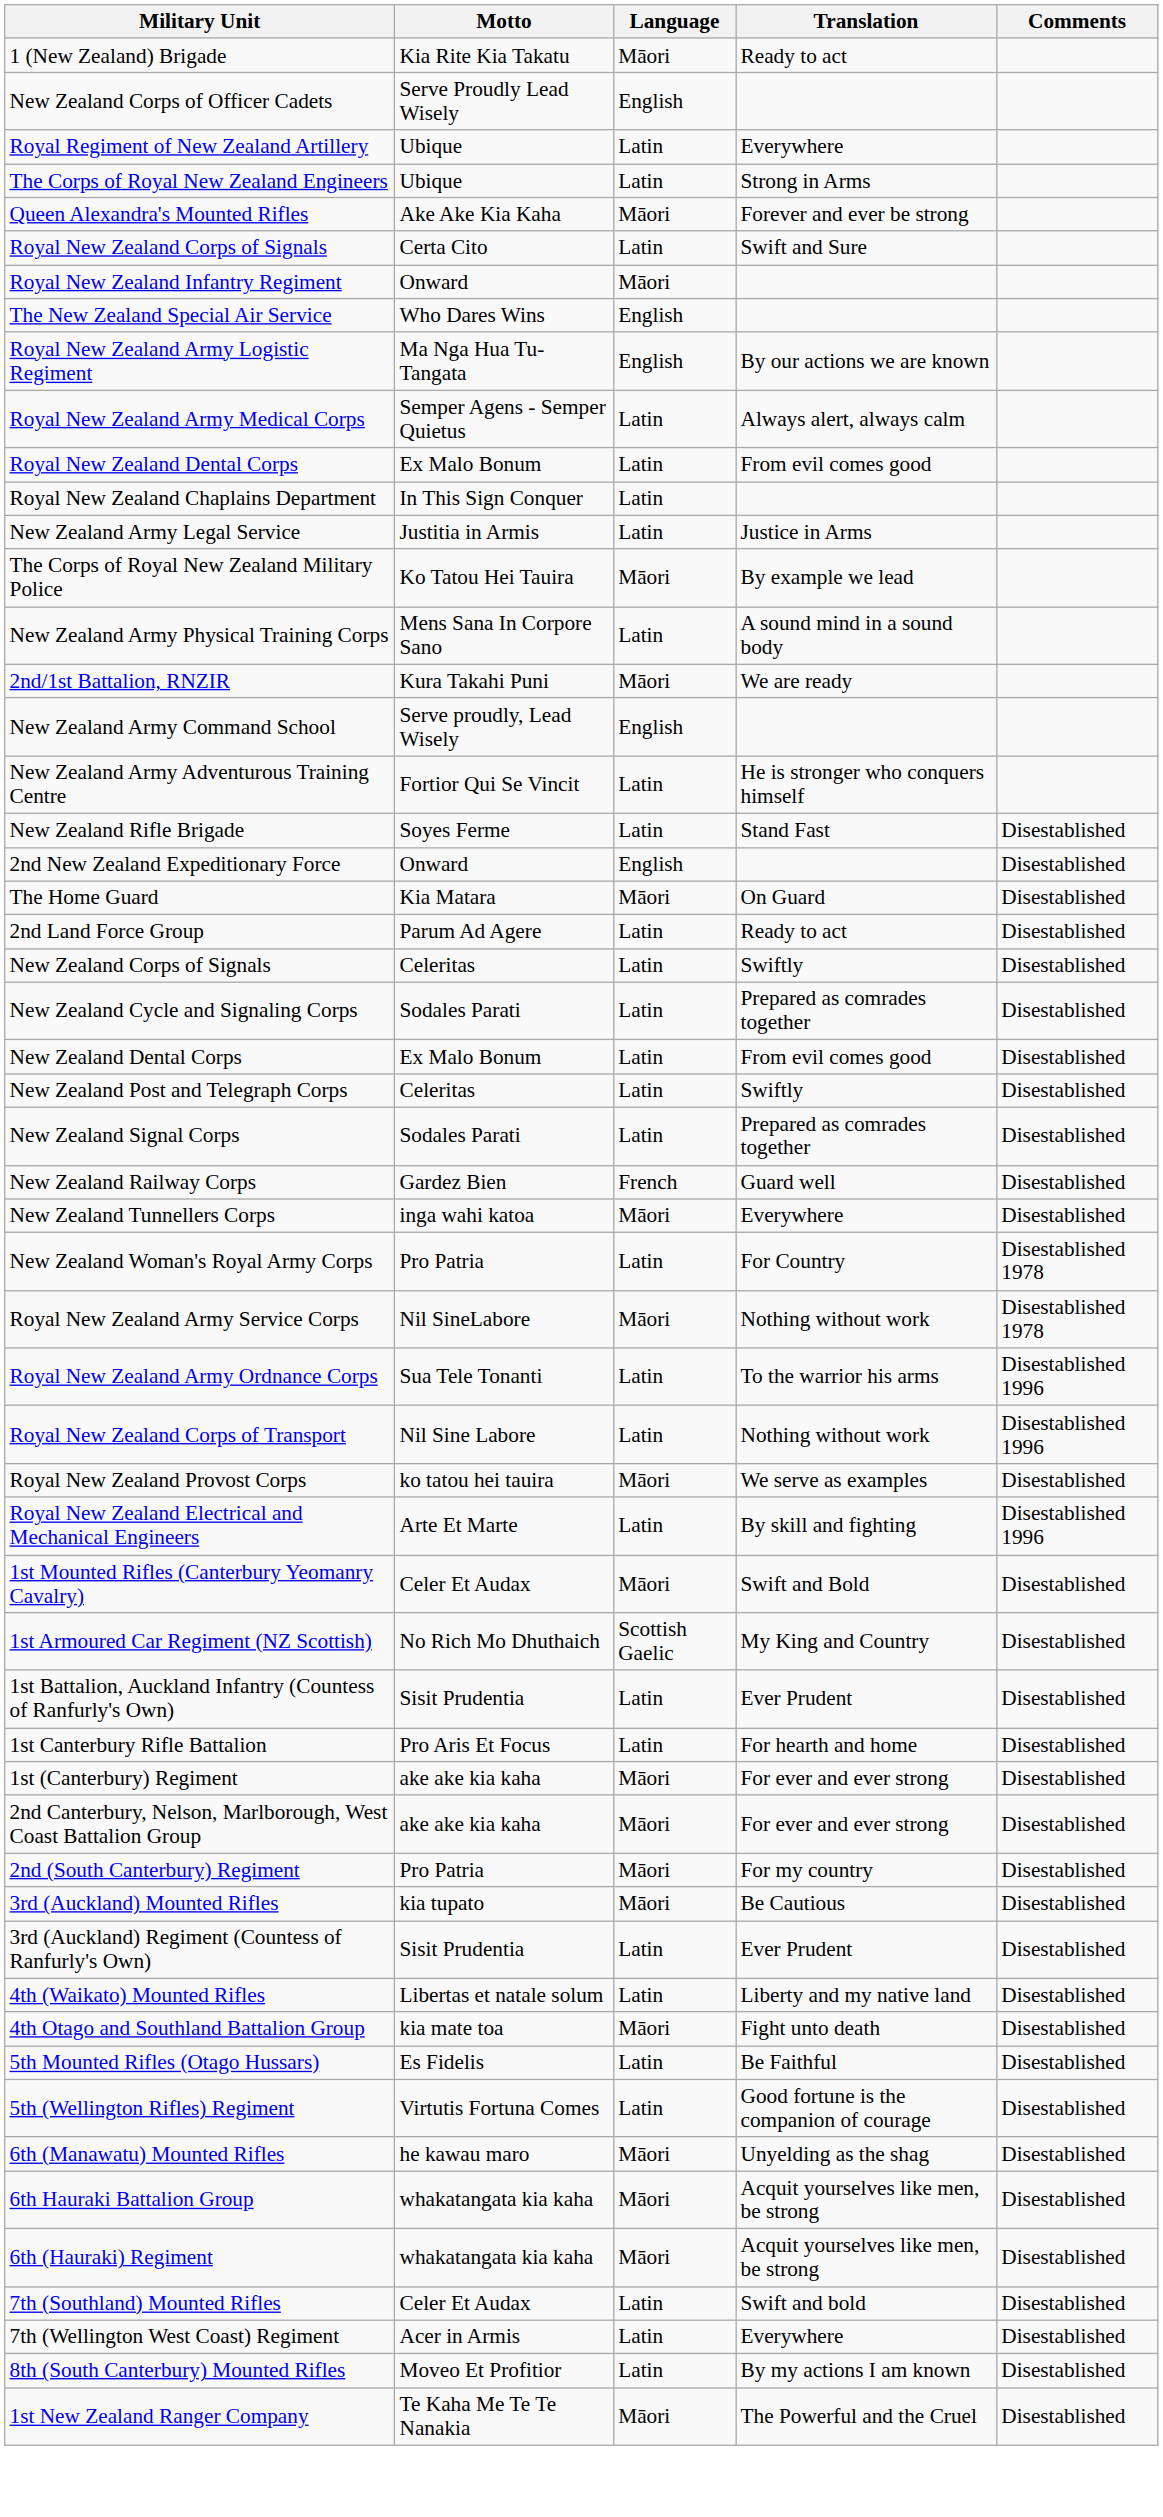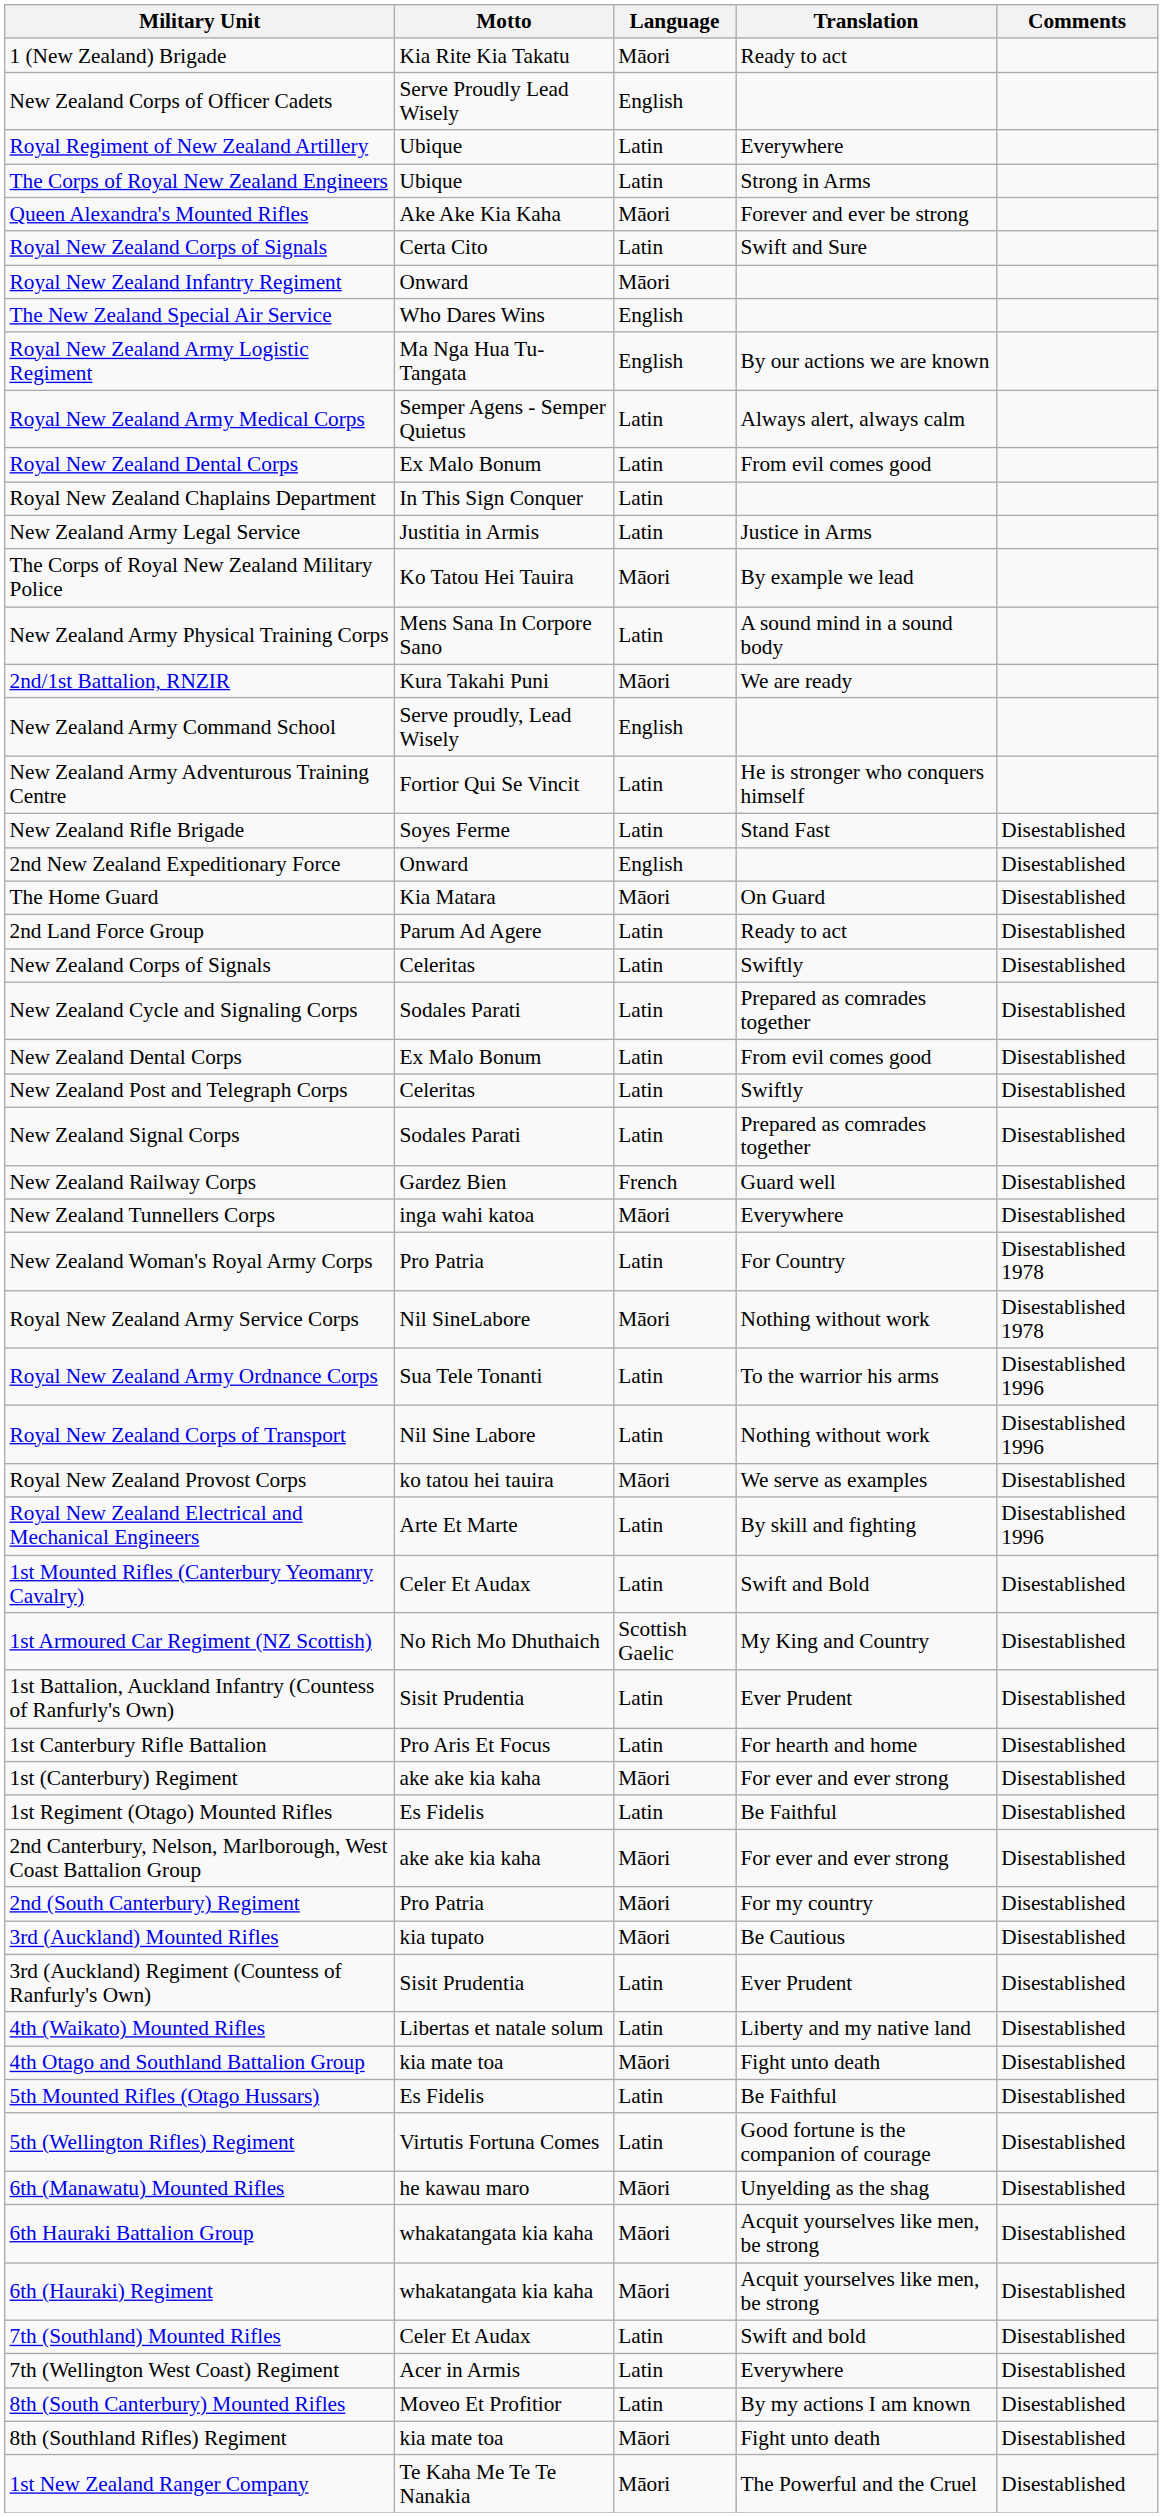 <table class="wikitable">
 <tr>
 <th>Military Unit</th>
 <th>Motto</th>
 <th>Language</th>
 <th>Translation</th>
 <th>Comments</th>
 </tr>
 <tr>
 <td>1 (New Zealand) Brigade</td>
 <td>Kia Rite Kia Takatu</td>
 <td>Māori</td>
 <td>Ready to act</td>
 <td></td>
 </tr>
 <tr>
 <td>New Zealand Corps of Officer Cadets</td>
 <td>Serve Proudly Lead Wisely</td>
 <td>English</td>
 <td></td>
 <td></td>
 </tr>
 <tr>
 <td><a href='#'>Royal Regiment of New Zealand Artillery</a></td>
 <td>Ubique</td>
 <td>Latin</td>
 <td>Everywhere</td>
 <td></td>
 </tr>
 <tr>
 <td><a href='#'>The Corps of Royal New Zealand Engineers</a></td>
 <td>Ubique</td>
 <td>Latin</td>
 <td>Strong in Arms</td>
 <td></td>
 </tr>
 <tr>
 <td><a href='#'>Queen Alexandra's Mounted Rifles</a></td>
 <td>Ake Ake Kia Kaha</td>
 <td>Māori</td>
 <td>Forever and ever be strong</td>
 <td></td>
 </tr>
 <tr>
 <td><a href='#'>Royal New Zealand Corps of Signals</a></td>
 <td>Certa Cito</td>
 <td>Latin</td>
 <td>Swift and Sure</td>
 <td></td>
 </tr>
 <tr>
 <td><a href='#'>Royal New Zealand Infantry Regiment</a></td>
 <td>Onward</td>
 <td>Māori</td>
 <td></td>
 <td></td>
 </tr>
 <tr>
 <td><a href='#'>The New Zealand Special Air Service</a></td>
 <td>Who Dares Wins</td>
 <td>English</td>
 <td></td>
 <td></td>
 </tr>
 <tr>
 <td><a href='#'>Royal New Zealand Army Logistic Regiment</a></td>
 <td>Ma Nga Hua Tu-Tangata</td>
 <td>English</td>
 <td>By our actions we are known</td>
 <td></td>
 </tr>
 <tr>
 <td><a href='#'>Royal New Zealand Army Medical Corps</a></td>
 <td>Semper Agens - Semper Quietus</td>
 <td>Latin</td>
 <td>Always alert, always calm</td>
 <td></td>
 </tr>
 <tr>
 <td><a href='#'>Royal New Zealand Dental Corps</a></td>
 <td>Ex Malo Bonum</td>
 <td>Latin</td>
 <td>From evil comes good</td>
 <td></td>
 </tr>
 <tr>
 <td>Royal New Zealand Chaplains Department</td>
 <td>In This Sign Conquer</td>
 <td>Latin</td>
 <td></td>
 <td></td>
 </tr>
 <tr>
 <td>New Zealand Army Legal Service</td>
 <td>Justitia in Armis</td>
 <td>Latin</td>
 <td>Justice in Arms</td>
 <td></td>
 </tr>
 <tr>
 <td>The Corps of Royal New Zealand Military Police</td>
 <td>Ko Tatou Hei Tauira</td>
 <td>Māori</td>
 <td>By example we lead</td>
 <td></td>
 </tr>
 <tr>
 <td>New Zealand Army Physical Training Corps</td>
 <td>Mens Sana In Corpore Sano</td>
 <td>Latin</td>
 <td>A sound mind in a sound body</td>
 <td></td>
 </tr>
 <tr>
 <td><a href='#'>2nd/1st Battalion, RNZIR</a></td>
 <td>Kura Takahi Puni</td>
 <td>Māori</td>
 <td>We are ready</td>
 <td></td>
 </tr>
 <tr>
 <td>New Zealand Army Command School</td>
 <td>Serve proudly, Lead Wisely</td>
 <td>English</td>
 <td></td>
 <td></td>
 </tr>
 <tr>
 <td>New Zealand Army Adventurous Training Centre</td>
 <td>Fortior Qui Se Vincit</td>
 <td>Latin</td>
 <td>He is stronger who conquers himself</td>
 <td></td>
 </tr>
 <tr>
 <td>New Zealand Rifle Brigade</td>
 <td>Soyes Ferme</td>
 <td>Latin</td>
 <td>Stand Fast</td>
 <td>Disestablished</td>
 </tr>
 <tr>
 <td>2nd New Zealand Expeditionary Force</td>
 <td>Onward</td>
 <td>English</td>
 <td></td>
 <td>Disestablished</td>
 </tr>
 <tr>
 <td>The Home Guard</td>
 <td>Kia Matara</td>
 <td>Māori</td>
 <td>On Guard</td>
 <td>Disestablished</td>
 </tr>
 <tr>
 <td>2nd Land Force Group</td>
 <td>Parum Ad Agere</td>
 <td>Latin</td>
 <td>Ready to act</td>
 <td>Disestablished</td>
 </tr>
 <tr>
 <td>New Zealand Corps of Signals</td>
 <td>Celeritas</td>
 <td>Latin</td>
 <td>Swiftly</td>
 <td>Disestablished</td>
 </tr>
 <tr>
 <td>New Zealand Cycle and Signaling Corps</td>
 <td>Sodales Parati</td>
 <td>Latin</td>
 <td>Prepared as comrades together</td>
 <td>Disestablished</td>
 </tr>
 <tr>
 <td>New Zealand Dental Corps</td>
 <td>Ex Malo Bonum</td>
 <td>Latin</td>
 <td>From evil comes good</td>
 <td>Disestablished</td>
 </tr>
 <tr>
 <td>New Zealand Post and Telegraph Corps</td>
 <td>Celeritas</td>
 <td>Latin</td>
 <td>Swiftly</td>
 <td>Disestablished</td>
 </tr>
 <tr>
 <td>New Zealand Signal Corps</td>
 <td>Sodales Parati</td>
 <td>Latin</td>
 <td>Prepared as comrades together</td>
 <td>Disestablished</td>
 </tr>
 <tr>
 <td>New Zealand Railway Corps</td>
 <td>Gardez Bien</td>
 <td>French</td>
 <td>Guard well</td>
 <td>Disestablished</td>
 </tr>
 <tr>
 <td>New Zealand Tunnellers Corps</td>
 <td>inga wahi katoa</td>
 <td>Māori</td>
 <td>Everywhere</td>
 <td>Disestablished</td>
 </tr>
 <tr>
 <td>New Zealand Woman's Royal Army Corps</td>
 <td>Pro Patria</td>
 <td>Latin</td>
 <td>For Country</td>
 <td>Disestablished 1978</td>
 </tr>
 <tr>
 <td>Royal New Zealand Army Service Corps</td>
 <td>Nil SineLabore</td>
 <td>Māori</td>
 <td>Nothing without work</td>
 <td>Disestablished 1978</td>
 </tr>
 <tr>
 <td><a href='#'>Royal New Zealand Army Ordnance Corps</a></td>
 <td>Sua Tele Tonanti</td>
 <td>Latin</td>
 <td>To the warrior his arms</td>
 <td>Disestablished 1996</td>
 </tr>
 <tr>
 <td><a href='#'>Royal New Zealand Corps of Transport</a></td>
 <td>Nil Sine Labore</td>
 <td>Latin</td>
 <td>Nothing without work</td>
 <td>Disestablished 1996</td>
 </tr>
 <tr>
 <td>Royal New Zealand Provost Corps</td>
 <td>ko tatou hei tauira</td>
 <td>Māori</td>
 <td>We serve as examples</td>
 <td>Disestablished</td>
 </tr>
 <tr>
 <td><a href='#'>Royal New Zealand Electrical and Mechanical Engineers</a></td>
 <td>Arte Et Marte</td>
 <td>Latin</td>
 <td>By skill and fighting</td>
 <td>Disestablished 1996</td>
 </tr>
 <tr>
 <td><a href='#'>1st Mounted Rifles (Canterbury Yeomanry Cavalry)</a></td>
 <td>Celer Et Audax</td>
-<td>Māori</td>
+<td>Latin</td>
 <td>Swift and Bold</td>
 <td>Disestablished</td>
 </tr>
 <tr>
 <td><a href='#'>1st Armoured Car Regiment (NZ Scottish)</a></td>
 <td>No Rich Mo Dhuthaich</td>
 <td>Scottish Gaelic</td>
 <td>My King and Country</td>
 <td>Disestablished</td>
 </tr>
 <tr>
 <td>1st Battalion, Auckland Infantry (Countess of Ranfurly's Own)</td>
 <td>Sisit Prudentia</td>
 <td>Latin</td>
 <td>Ever Prudent</td>
 <td>Disestablished</td>
 </tr>
 <tr>
 <td>1st Canterbury Rifle Battalion</td>
 <td>Pro Aris Et Focus</td>
 <td>Latin</td>
 <td>For hearth and home</td>
 <td>Disestablished</td>
 </tr>
 <tr>
 <td>1st (Canterbury) Regiment</td>
 <td>ake ake kia kaha</td>
 <td>Māori</td>
 <td>For ever and ever strong</td>
+<td>Disestablished</td>
+</tr>
+<tr>
+<td>1st Regiment (Otago) Mounted Rifles</td>
+<td>Es Fidelis</td>
+<td>Latin</td>
+<td>Be Faithful</td>
 <td>Disestablished</td>
 </tr>
 <tr>
 <td>2nd Canterbury, Nelson, Marlborough, West Coast Battalion Group</td>
 <td>ake ake kia kaha</td>
 <td>Māori</td>
 <td>For ever and ever strong</td>
 <td>Disestablished</td>
 </tr>
 <tr>
 <td><a href='#'>2nd (South Canterbury) Regiment</a></td>
 <td>Pro Patria</td>
 <td>Māori</td>
 <td>For my country</td>
 <td>Disestablished</td>
 </tr>
 <tr>
 <td><a href='#'>3rd (Auckland) Mounted Rifles</a></td>
 <td>kia tupato</td>
 <td>Māori</td>
 <td>Be Cautious</td>
 <td>Disestablished</td>
 </tr>
 <tr>
 <td>3rd (Auckland) Regiment  (Countess of Ranfurly's Own)</td>
 <td>Sisit Prudentia</td>
 <td>Latin</td>
 <td>Ever Prudent</td>
 <td>Disestablished</td>
 </tr>
 <tr>
 <td><a href='#'>4th (Waikato) Mounted Rifles</a></td>
 <td>Libertas et natale solum</td>
 <td>Latin</td>
 <td>Liberty and my native land</td>
 <td>Disestablished</td>
 </tr>
 <tr>
 <td><a href='#'>4th Otago and Southland Battalion Group</a></td>
 <td>kia mate toa</td>
 <td>Māori</td>
 <td>Fight unto death</td>
 <td>Disestablished</td>
 </tr>
 <tr>
 <td><a href='#'>5th Mounted Rifles (Otago Hussars)</a></td>
 <td>Es Fidelis</td>
 <td>Latin</td>
 <td>Be Faithful</td>
 <td>Disestablished</td>
 </tr>
 <tr>
 <td><a href='#'>5th (Wellington Rifles) Regiment</a></td>
 <td>Virtutis Fortuna Comes</td>
 <td>Latin</td>
 <td>Good fortune is the companion of courage</td>
 <td>Disestablished</td>
 </tr>
 <tr>
 <td><a href='#'>6th (Manawatu) Mounted Rifles</a></td>
 <td>he kawau maro</td>
 <td>Māori</td>
 <td>Unyelding as the shag</td>
 <td>Disestablished</td>
 </tr>
 <tr>
 <td><a href='#'>6th Hauraki Battalion Group</a></td>
 <td>whakatangata kia kaha</td>
 <td>Māori</td>
 <td>Acquit yourselves like men, be strong</td>
 <td>Disestablished</td>
 </tr>
 <tr>
 <td><a href='#'>6th (Hauraki) Regiment</a></td>
 <td>whakatangata kia kaha</td>
 <td>Māori</td>
 <td>Acquit yourselves like men, be strong</td>
 <td>Disestablished</td>
 </tr>
 <tr>
 <td><a href='#'>7th (Southland) Mounted Rifles</a></td>
 <td>Celer Et Audax</td>
 <td>Latin</td>
 <td>Swift and bold</td>
 <td>Disestablished</td>
 </tr>
 <tr>
 <td>7th (Wellington West Coast) Regiment</td>
 <td>Acer in Armis</td>
 <td>Latin</td>
 <td>Everywhere</td>
 <td>Disestablished</td>
 </tr>
 <tr>
 <td><a href='#'>8th (South Canterbury) Mounted Rifles</a></td>
 <td>Moveo Et Profitior</td>
 <td>Latin</td>
 <td>By my actions I am known</td>
 <td>Disestablished</td>
 </tr>
 <tr>
+<td>8th (Southland Rifles) Regiment</td>
+<td>kia mate toa</td>
+<td>Māori</td>
+<td>Fight unto death</td>
+<td>Disestablished</td>
+</tr>
+<tr>
 <td><a href='#'>1st New Zealand Ranger Company</a></td>
 <td>Te Kaha Me Te Te Nanakia</td>
 <td>Māori</td>
 <td>The Powerful and the Cruel</td>
 <td>Disestablished</td>
 </tr>
 </table>
